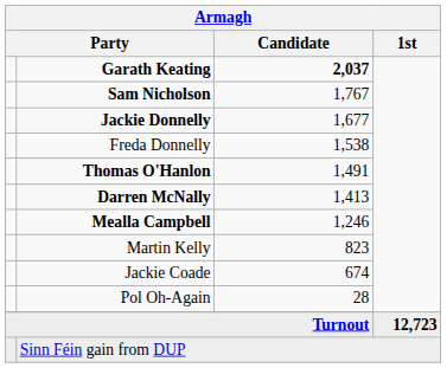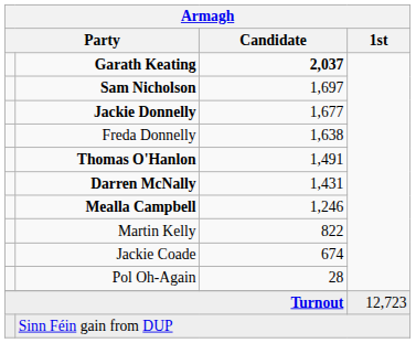 <table class="wikitable">
 <tr>
 <th colspan="4" align="center"><a href='#'>Armagh</a></th>
 </tr>
 <tr>
 <th colspan="2" align="center" width=200>Party</th>
 <th width=150>Candidate</th>
 <th width=60>1st </th>
 </tr>
 <tr>
 <td></td>
 <td align="right"><strong>Garath Keating</strong></td>
 <td align="right"><strong>2,037</strong></td>
 </tr>
 <tr>
 <td></td>
 <td align="right"><strong>Sam Nicholson</strong></td>
-<td align="right">1,767</td>
+<td align="right">1,697</td>
 </tr>
 <tr>
 <td></td>
 <td align="right"><strong>Jackie Donnelly</strong></td>
 <td align="right">1,677</td>
 </tr>
 <tr>
 <td></td>
 <td align="right">Freda Donnelly</td>
-<td align="right">1,538</td>
+<td align="right">1,638</td>
 </tr>
 <tr>
 <td></td>
 <td align="right"><strong>Thomas O'Hanlon</strong></td>
 <td align="right">1,491</td>
 </tr>
 <tr>
 <td></td>
 <td align="right"><strong>Darren McNally</strong></td>
-<td align="right">1,413</td>
+<td align="right">1,431</td>
 </tr>
 <tr>
 <td></td>
 <td align="right"><strong>Mealla Campbell</strong></td>
 <td align="right">1,246</td>
 </tr>
 <tr>
 <td></td>
 <td align="right">Martin Kelly</td>
-<td align="right">823</td>
+<td align="right">822</td>
 </tr>
 <tr>
 <td></td>
 <td align="right">Jackie Coade</td>
 <td align="right">674</td>
 </tr>
 <tr>
 <td></td>
 <td align="right">Pol Oh-Again</td>
 <td align="right">28</td>
 </tr>
 <tr>
 </tr>
 <tr bgcolor="EEEEEE">
 <td colspan=3 align="right"><strong><a href='#'>Turnout</a></strong></td>
-<td align="right"><strong>12,723</strong></td>
+<td align="right">12,723</td>
 </tr>
 <tr bgcolor="EEEEEE">
 <td bgcolor=></td>
 <td colspan=4 bgcolor="EEEEEE"><a href='#'>Sinn Féin</a> gain from <a href='#'>DUP</a></td>
 </tr>
 </table>
